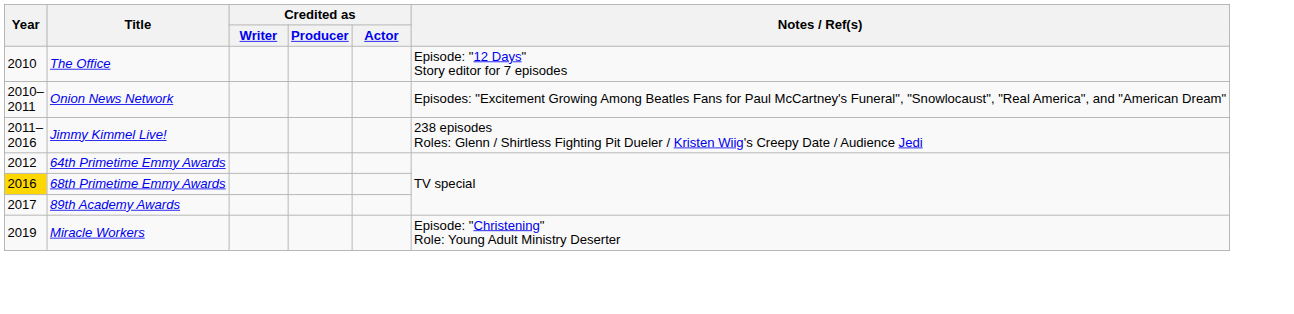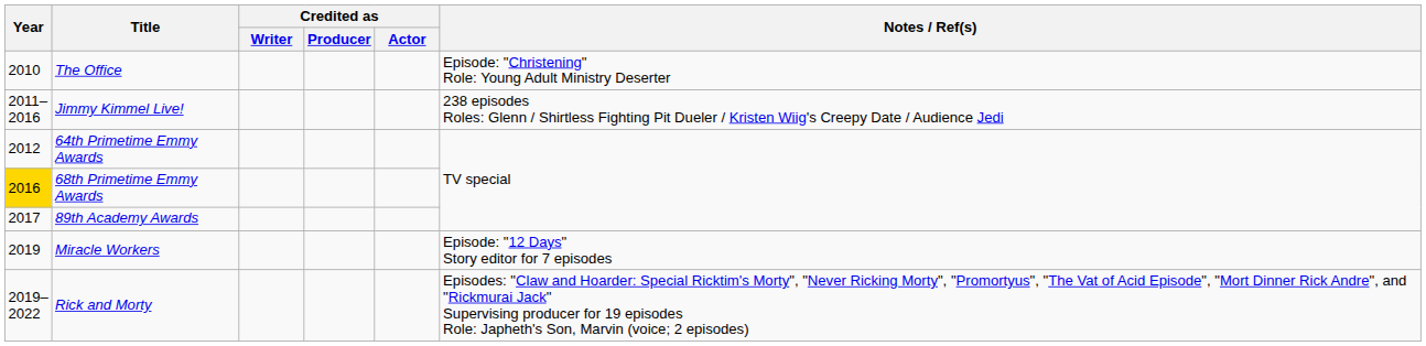 <table class="wikitable">
 <tr style="background:#ccc; text-align:center;">
 <th rowspan="2" style="width:33px;">Year</th>
 <th rowspan="2">Title</th>
 <th colspan="3">Credited as</th>
 <th rowspan="2">Notes / Ref(s)</th>
 </tr>
 <tr>
 <th width="65"><a href='#'>Writer</a></th>
 <th width="65"><a href='#'>Producer</a></th>
 <th width="65"><a href='#'>Actor</a></th>
 </tr>
 <tr>
 <td>2010</td>
 <td><em><a href='#'>The Office</a></em></td>
 <td></td>
 <td></td>
 <td></td>
-<td>Episode: "<a href='#'>12 Days</a>"<br>Story editor for 7 episodes</td>
-</tr>
-<tr>
-<td>2010–2011</td>
-<td><em><a href='#'>Onion News Network</a></em></td>
-<td></td>
-<td></td>
-<td></td>
-<td>Episodes: "Excitement Growing Among Beatles Fans for Paul McCartney's Funeral", "Snowlocaust", "Real America", and "American Dream"</td>
+<td>Episode: "<a href='#'>Christening</a>"<br>Role: Young Adult Ministry Deserter</td>
 </tr>
 <tr>
 <td>2011–2016</td>
 <td><em><a href='#'>Jimmy Kimmel Live!</a></em></td>
 <td></td>
 <td></td>
 <td></td>
 <td>238 episodes<br>Roles: Glenn / Shirtless Fighting Pit Dueler / <a href='#'>Kristen Wiig</a>'s Creepy Date / Audience <a href='#'>Jedi</a></td>
 </tr>
 <tr>
 <td>2012</td>
 <td><em><a href='#'>64th Primetime Emmy Awards</a></em></td>
 <td></td>
 <td></td>
 <td></td>
 <td rowspan="3">TV special</td>
 </tr>
 <tr>
 <td style="background: gold;">2016</td>
 <td><em><a href='#'>68th Primetime Emmy Awards</a></em></td>
 <td></td>
 <td></td>
 <td></td>
 </tr>
 <tr>
 <td>2017</td>
 <td><em><a href='#'>89th Academy Awards</a></em></td>
 <td></td>
 <td></td>
 <td></td>
 </tr>
 <tr>
 <td>2019</td>
 <td><em><a href='#'>Miracle Workers</a></em></td>
 <td></td>
 <td></td>
 <td></td>
-<td>Episode: "<a href='#'>Christening</a>"<br>Role: Young Adult Ministry Deserter</td>
+<td>Episode: "<a href='#'>12 Days</a>"<br>Story editor for 7 episodes</td>
+</tr>
+<tr>
+<td>2019–2022</td>
+<td><em><a href='#'>Rick and Morty</a></em></td>
+<td></td>
+<td></td>
+<td></td>
+<td>Episodes: "<a href='#'>Claw and Hoarder: Special Ricktim's Morty</a>", "<a href='#'>Never Ricking Morty</a>", "<a href='#'>Promortyus</a>", "<a href='#'>The Vat of Acid Episode</a>", "<a href='#'>Mort Dinner Rick Andre</a>", and "<a href='#'>Rickmurai Jack</a>"<br>Supervising producer for 19 episodes<br>Role: Japheth's Son, Marvin (voice; 2 episodes)</td>
 </tr>
 </table>
